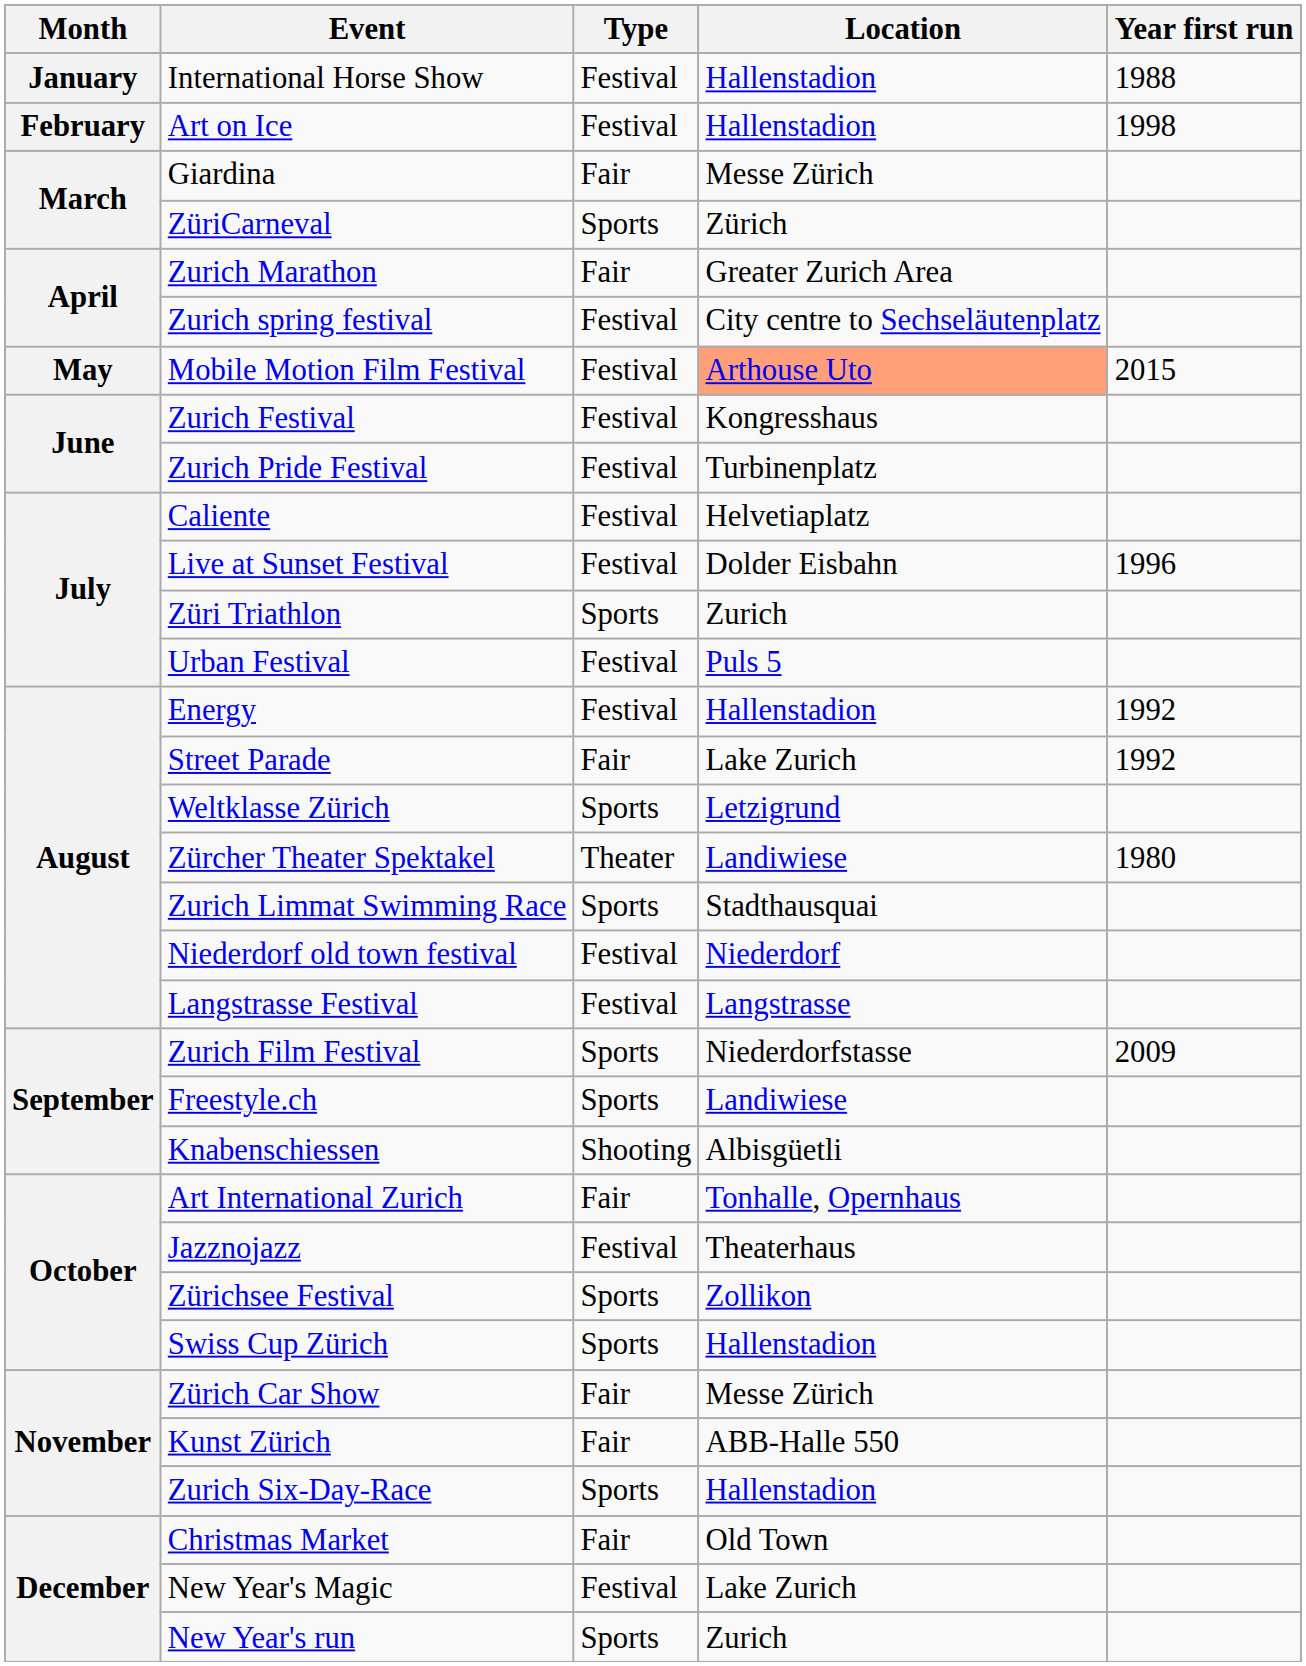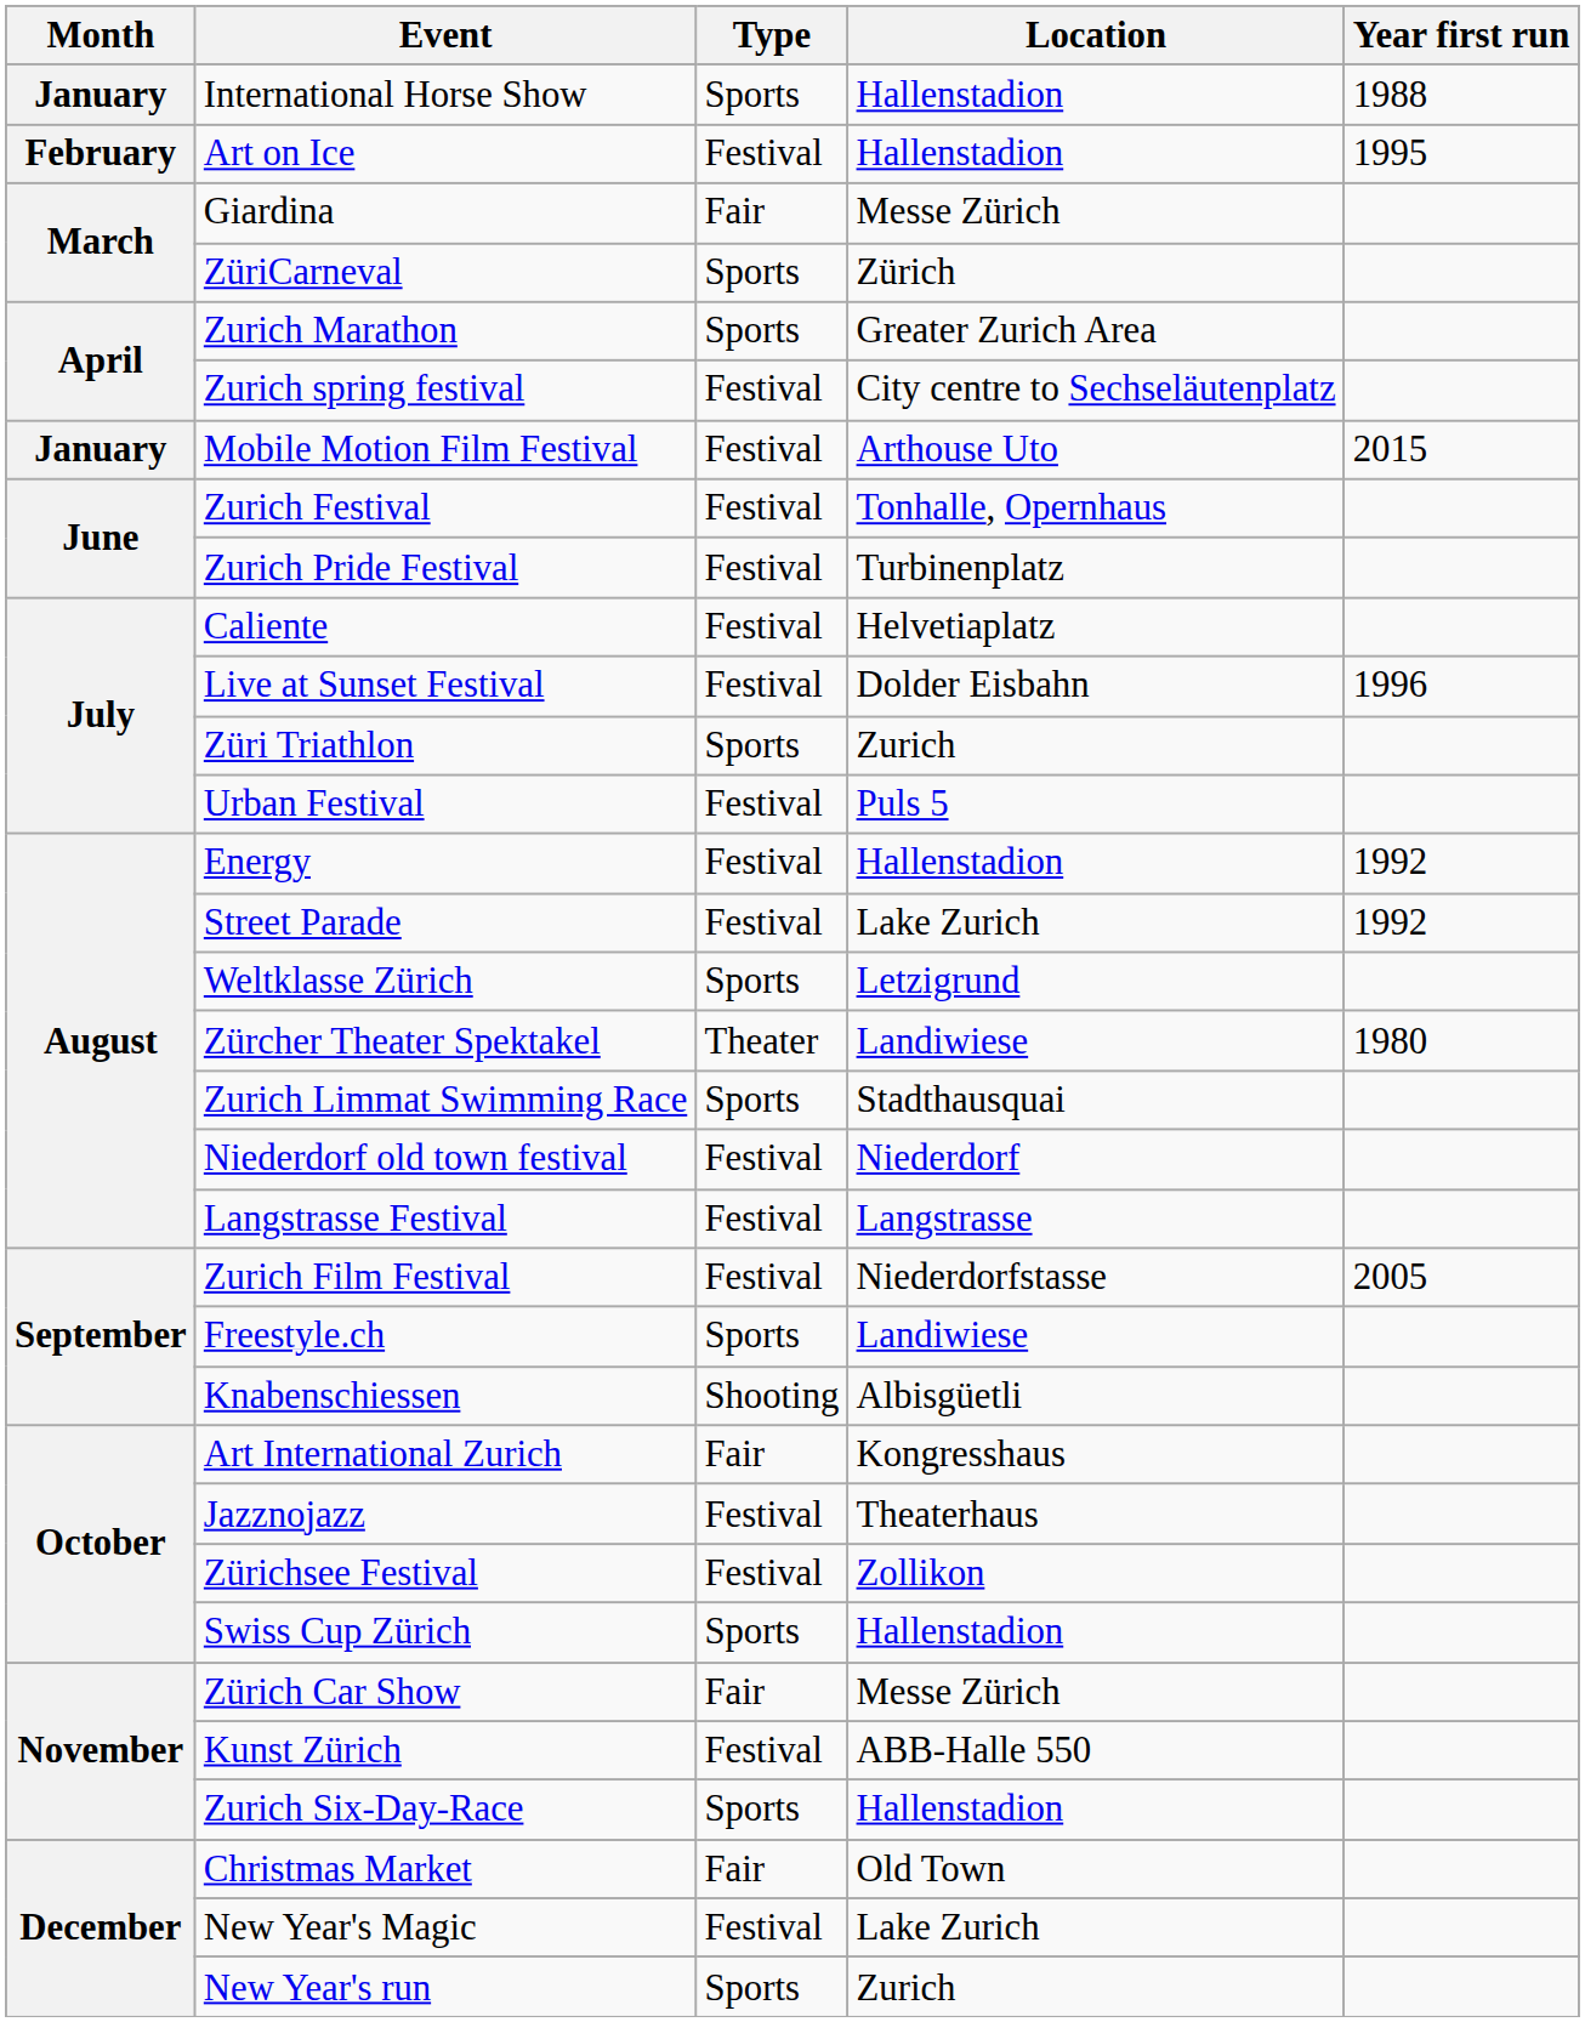 <table class="wikitable">
 <tr>
 <th>Month</th>
 <th>Event</th>
 <th>Type</th>
 <th>Location</th>
 <th>Year first run</th>
 </tr>
 <tr>
 <th rowspan="1">January</th>
 <td>International Horse Show</td>
-<td>Festival</td>
+<td>Sports</td>
 <td><a href='#'>Hallenstadion</a></td>
 <td>1988</td>
 </tr>
 <tr>
 <th>February</th>
 <td><a href='#'>Art on Ice</a></td>
 <td>Festival</td>
 <td><a href='#'>Hallenstadion</a></td>
-<td>1998</td>
+<td>1995</td>
 </tr>
 <tr>
 <th rowspan="2">March</th>
 <td>Giardina</td>
 <td>Fair</td>
 <td>Messe Zürich</td>
 <td></td>
 </tr>
 <tr>
 <td><a href='#'>ZüriCarneval</a></td>
 <td>Sports</td>
 <td>Zürich</td>
 <td></td>
 </tr>
 <tr>
 <th rowspan="2">April</th>
 <td><a href='#'>Zurich Marathon</a></td>
-<td>Fair</td>
+<td>Sports</td>
 <td>Greater Zurich Area</td>
 <td></td>
 </tr>
 <tr>
 <td><a href='#'>Zurich spring festival</a></td>
 <td>Festival</td>
 <td>City centre to <a href='#'>Sechseläutenplatz</a></td>
 <td></td>
 </tr>
 <tr>
-<th rowspan="1">May</th>
+<th rowspan="1">January</th>
 <td><a href='#'>Mobile Motion Film Festival</a></td>
 <td>Festival</td>
-<td style="background: lightsalmon;"><a href='#'>Arthouse Uto</a></td>
+<td><a href='#'>Arthouse Uto</a></td>
 <td>2015</td>
 </tr>
 <tr>
 <th rowspan="2">June</th>
 <td><a href='#'>Zurich Festival</a></td>
 <td>Festival</td>
-<td>Kongresshaus</td>
+<td><a href='#'>Tonhalle</a>, <a href='#'>Opernhaus</a></td>
 <td></td>
 </tr>
 <tr>
 <td><a href='#'>Zurich Pride Festival</a></td>
 <td>Festival</td>
 <td>Turbinenplatz</td>
 <td></td>
 </tr>
 <tr>
 <th rowspan="4">July</th>
 <td><a href='#'>Caliente</a></td>
 <td>Festival</td>
 <td>Helvetiaplatz</td>
 <td></td>
 </tr>
 <tr>
 <td><a href='#'>Live at Sunset Festival</a></td>
 <td>Festival</td>
 <td>Dolder Eisbahn</td>
 <td>1996</td>
 </tr>
 <tr>
 <td><a href='#'>Züri Triathlon</a></td>
 <td>Sports</td>
 <td>Zurich</td>
 <td></td>
 </tr>
 <tr>
 <td><a href='#'>Urban Festival</a></td>
 <td>Festival</td>
 <td><a href='#'>Puls 5</a></td>
 <td></td>
 </tr>
 <tr>
 <th rowspan="7">August</th>
 <td><a href='#'>Energy</a></td>
 <td>Festival</td>
 <td><a href='#'>Hallenstadion</a></td>
 <td>1992</td>
 </tr>
 <tr>
 <td><a href='#'>Street Parade</a></td>
-<td>Fair</td>
+<td>Festival</td>
 <td>Lake Zurich</td>
 <td>1992</td>
 </tr>
 <tr>
 <td><a href='#'>Weltklasse Zürich</a></td>
 <td>Sports</td>
 <td><a href='#'>Letzigrund</a></td>
 <td></td>
 </tr>
 <tr>
 <td><a href='#'>Zürcher Theater Spektakel</a></td>
 <td>Theater</td>
 <td><a href='#'>Landiwiese</a></td>
 <td>1980</td>
 </tr>
 <tr>
 <td><a href='#'>Zurich Limmat Swimming Race</a></td>
 <td>Sports</td>
 <td>Stadthausquai</td>
 <td></td>
 </tr>
 <tr>
 <td><a href='#'>Niederdorf old town festival</a></td>
 <td>Festival</td>
 <td><a href='#'>Niederdorf</a></td>
 <td></td>
 </tr>
 <tr>
 <td><a href='#'>Langstrasse Festival</a></td>
 <td>Festival</td>
 <td><a href='#'>Langstrasse</a></td>
 <td></td>
 </tr>
 <tr>
 <th rowspan="3">September</th>
 <td><a href='#'>Zurich Film Festival</a></td>
-<td>Sports</td>
+<td>Festival</td>
 <td>Niederdorfstasse</td>
-<td>2009</td>
+<td>2005</td>
 </tr>
 <tr>
 <td><a href='#'>Freestyle.ch</a></td>
 <td>Sports</td>
 <td><a href='#'>Landiwiese</a></td>
 <td></td>
 </tr>
 <tr>
 <td><a href='#'>Knabenschiessen</a></td>
 <td>Shooting</td>
 <td>Albisgüetli</td>
 <td></td>
 </tr>
 <tr>
 <th rowspan="4">October</th>
 <td><a href='#'>Art International Zurich</a></td>
 <td>Fair</td>
-<td><a href='#'>Tonhalle</a>, <a href='#'>Opernhaus</a></td>
+<td>Kongresshaus</td>
 <td></td>
 </tr>
 <tr>
 <td><a href='#'>Jazznojazz</a></td>
 <td>Festival</td>
 <td>Theaterhaus</td>
 <td></td>
 </tr>
 <tr>
 <td><a href='#'>Zürichsee Festival</a></td>
-<td>Sports</td>
+<td>Festival</td>
 <td><a href='#'>Zollikon</a></td>
 <td></td>
 </tr>
 <tr>
 <td><a href='#'>Swiss Cup Zürich</a></td>
 <td>Sports</td>
 <td><a href='#'>Hallenstadion</a></td>
 <td></td>
 </tr>
 <tr>
 <th rowspan="3">November</th>
 <td><a href='#'>Zürich Car Show</a></td>
 <td>Fair</td>
 <td>Messe Zürich</td>
 <td></td>
 </tr>
 <tr>
 <td><a href='#'>Kunst Zürich</a></td>
-<td>Fair</td>
+<td>Festival</td>
 <td>ABB-Halle 550</td>
 <td></td>
 </tr>
 <tr>
 <td><a href='#'>Zurich Six-Day-Race</a></td>
 <td>Sports</td>
 <td><a href='#'>Hallenstadion</a></td>
 <td></td>
 </tr>
 <tr>
 <th rowspan="3">December</th>
 <td><a href='#'>Christmas Market</a></td>
 <td>Fair</td>
 <td>Old Town</td>
 <td></td>
 </tr>
 <tr>
 <td>New Year's Magic</td>
 <td>Festival</td>
 <td>Lake Zurich</td>
 <td></td>
 </tr>
 <tr>
 <td><a href='#'>New Year's run</a></td>
 <td>Sports</td>
 <td>Zurich</td>
 <td></td>
 </tr>
 <tr>
 </tr>
 </table>
